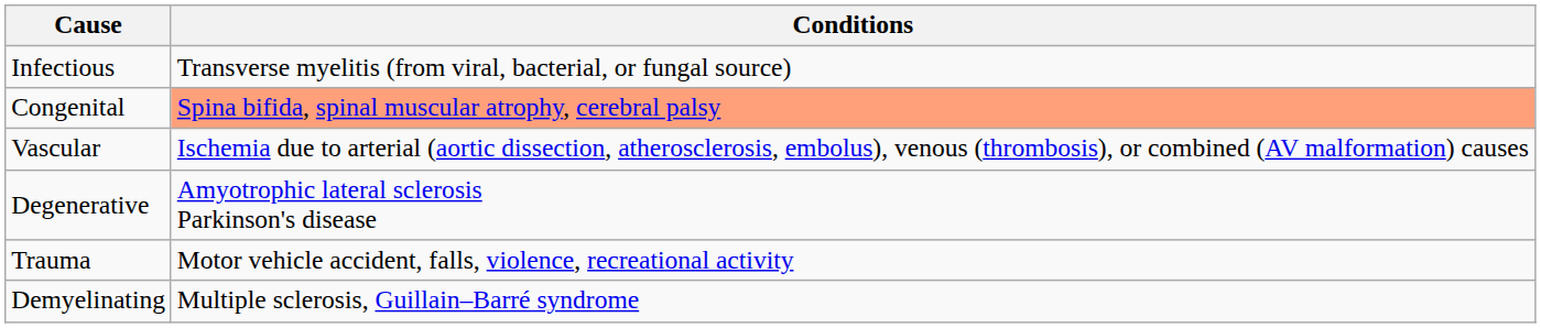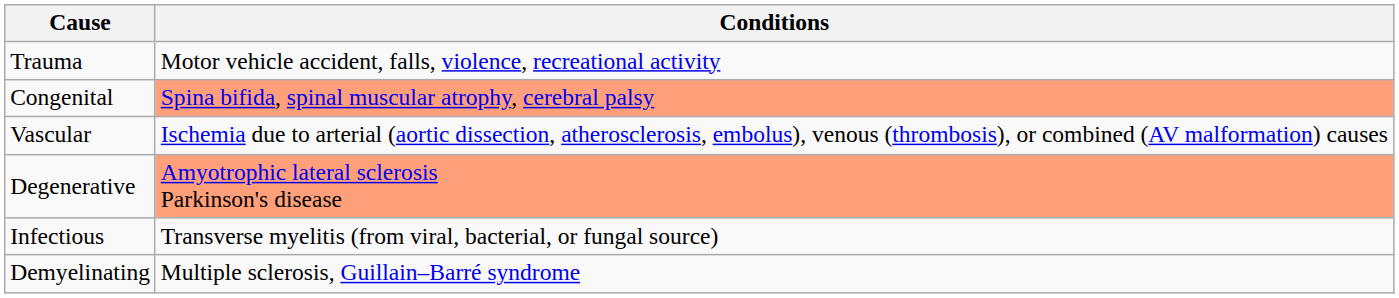 <table class="wikitable">
 <tr>
 <th>Cause</th>
 <th>Conditions</th>
 </tr>
 <tr>
-<td>Infectious</td>
-<td>Transverse myelitis (from viral, bacterial, or fungal source)</td>
+<td>Trauma</td>
+<td>Motor vehicle accident, falls, <a href='#'>violence</a>, <a href='#'>recreational activity</a></td>
 </tr>
 <tr>
 <td>Congenital</td>
 <td style="background: lightsalmon;"><a href='#'>Spina bifida</a>, <a href='#'>spinal muscular atrophy</a>, <a href='#'>cerebral palsy</a></td>
 </tr>
 <tr>
 <td>Vascular</td>
 <td><a href='#'>Ischemia</a> due to arterial (<a href='#'>aortic dissection</a>, <a href='#'>atherosclerosis</a>, <a href='#'>embolus</a>), venous (<a href='#'>thrombosis</a>), or combined (<a href='#'>AV malformation</a>) causes</td>
 </tr>
 <tr>
 <td>Degenerative</td>
-<td><a href='#'>Amyotrophic lateral sclerosis</a><br>Parkinson's disease</td>
+<td style="background: lightsalmon;"><a href='#'>Amyotrophic lateral sclerosis</a><br>Parkinson's disease</td>
 </tr>
 <tr>
-<td>Trauma</td>
-<td>Motor vehicle accident, falls, <a href='#'>violence</a>, <a href='#'>recreational activity</a></td>
+<td>Infectious</td>
+<td>Transverse myelitis (from viral, bacterial, or fungal source)</td>
 </tr>
 <tr>
 <td>Demyelinating</td>
 <td>Multiple sclerosis, <a href='#'>Guillain–Barré syndrome</a></td>
 </tr>
 </table>
